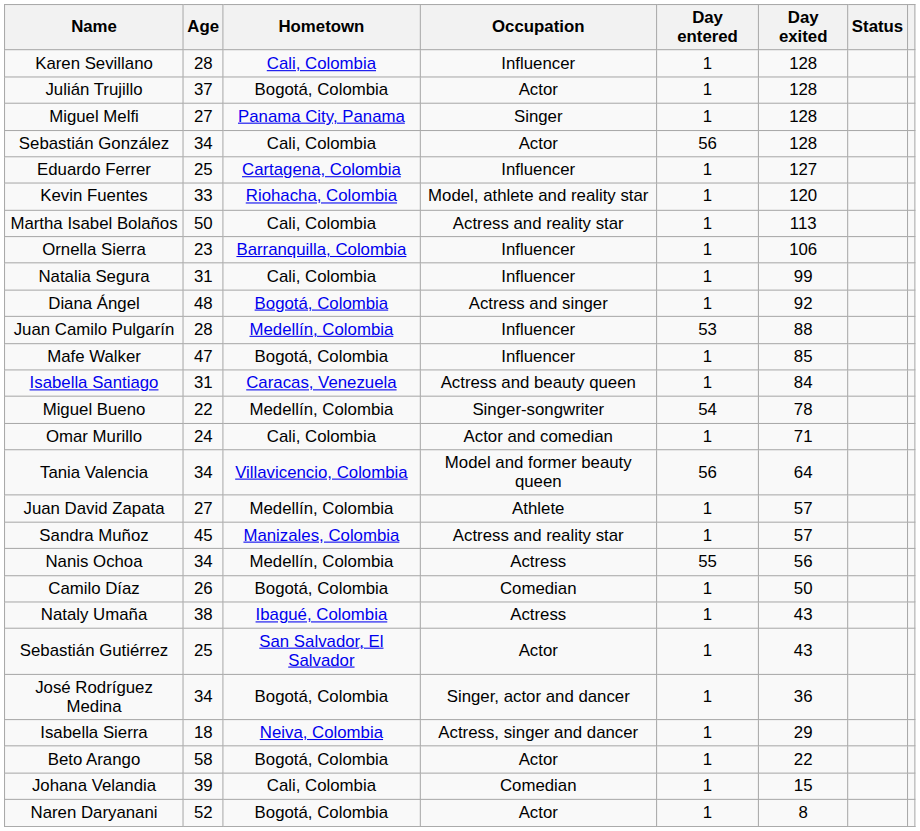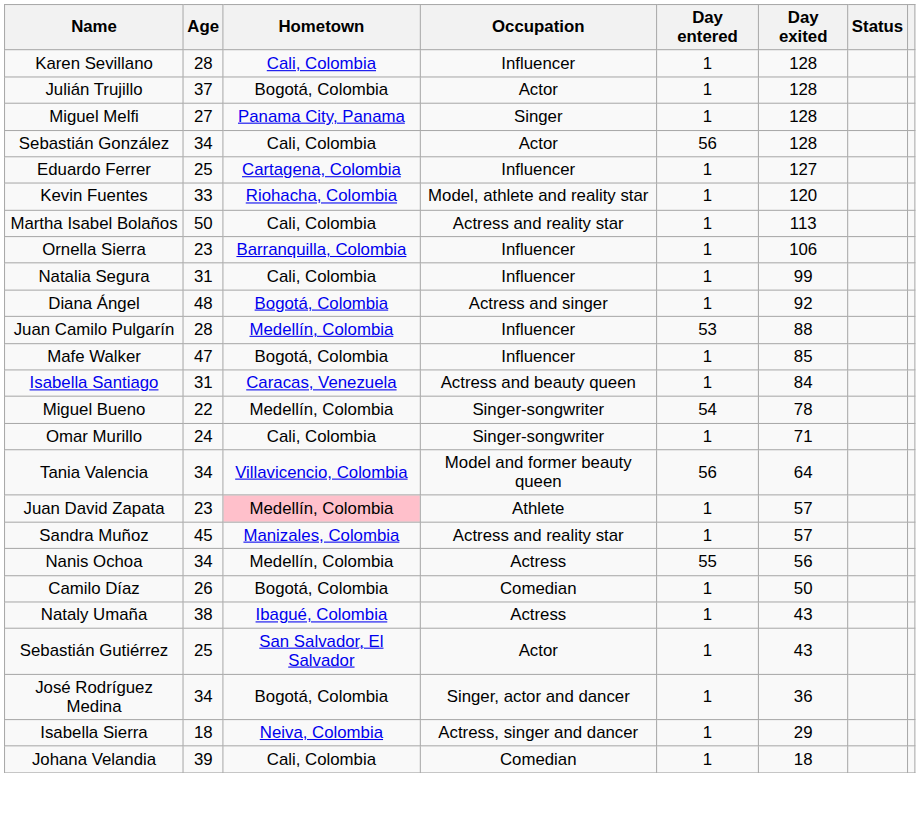 <table class="wikitable sortable" style="text-align:center;">
 <tr>
 <th>Name</th>
 <th>Age</th>
 <th>Hometown</th>
 <th>Occupation</th>
 <th>Day entered</th>
 <th>Day exited</th>
 <th>Status</th>
 <th></th>
 </tr>
 <tr>
 <td>Karen Sevillano</td>
 <td>28</td>
 <td><a href='#'>Cali, Colombia</a></td>
 <td>Influencer</td>
 <td>1</td>
 <td>128</td>
 <td></td>
 <td></td>
 </tr>
 <tr>
 <td>Julián Trujillo</td>
 <td>37</td>
 <td>Bogotá, Colombia</td>
 <td>Actor</td>
 <td>1</td>
 <td>128</td>
 <td></td>
 <td></td>
 </tr>
 <tr>
 <td>Miguel Melfi</td>
 <td>27</td>
 <td><a href='#'>Panama City, Panama</a></td>
 <td>Singer</td>
 <td>1</td>
 <td>128</td>
 <td></td>
 <td></td>
 </tr>
 <tr>
 <td>Sebastián González</td>
 <td>34</td>
 <td>Cali, Colombia</td>
 <td>Actor</td>
 <td>56</td>
 <td>128</td>
 <td></td>
 <td></td>
 </tr>
 <tr>
 <td>Eduardo Ferrer</td>
 <td>25</td>
 <td><a href='#'>Cartagena, Colombia</a></td>
 <td>Influencer</td>
 <td>1</td>
 <td>127</td>
 <td></td>
 <td></td>
 </tr>
 <tr>
 <td>Kevin Fuentes</td>
 <td>33</td>
 <td><a href='#'>Riohacha, Colombia</a></td>
 <td>Model, athlete and reality star</td>
 <td>1</td>
 <td>120</td>
 <td></td>
 <td></td>
 </tr>
 <tr>
 <td>Martha Isabel Bolaños</td>
 <td>50</td>
 <td>Cali, Colombia</td>
 <td>Actress and reality star</td>
 <td>1</td>
 <td>113</td>
 <td></td>
 <td></td>
 </tr>
 <tr>
 <td>Ornella Sierra</td>
 <td>23</td>
 <td><a href='#'>Barranquilla, Colombia</a></td>
 <td>Influencer</td>
 <td>1</td>
 <td>106</td>
 <td></td>
 <td></td>
 </tr>
 <tr>
 <td>Natalia Segura</td>
 <td>31</td>
 <td>Cali, Colombia</td>
 <td>Influencer</td>
 <td>1</td>
 <td>99</td>
 <td></td>
 <td></td>
 </tr>
 <tr>
 <td>Diana Ángel</td>
 <td>48</td>
 <td><a href='#'>Bogotá, Colombia</a></td>
 <td>Actress and singer</td>
 <td>1</td>
 <td>92</td>
 <td></td>
 <td></td>
 </tr>
 <tr>
 <td>Juan Camilo Pulgarín</td>
 <td>28</td>
 <td><a href='#'>Medellín, Colombia</a></td>
 <td>Influencer</td>
 <td>53</td>
 <td>88</td>
 <td></td>
 <td></td>
 </tr>
 <tr>
 <td>Mafe Walker</td>
 <td>47</td>
 <td>Bogotá, Colombia</td>
 <td>Influencer</td>
 <td>1</td>
 <td>85</td>
 <td></td>
 <td></td>
 </tr>
 <tr>
 <td><a href='#'>Isabella Santiago</a></td>
 <td>31</td>
 <td><a href='#'>Caracas, Venezuela</a></td>
 <td>Actress and beauty queen</td>
 <td>1</td>
 <td>84</td>
 <td></td>
 <td></td>
 </tr>
 <tr>
 <td>Miguel Bueno</td>
 <td>22</td>
 <td>Medellín, Colombia</td>
 <td>Singer-songwriter</td>
 <td>54</td>
 <td>78</td>
 <td></td>
 <td></td>
 </tr>
 <tr>
 <td>Omar Murillo</td>
 <td>24</td>
 <td>Cali, Colombia</td>
-<td>Actor and comedian</td>
+<td>Singer-songwriter</td>
 <td>1</td>
 <td>71</td>
 <td></td>
 <td></td>
 </tr>
 <tr>
 <td>Tania Valencia</td>
 <td>34</td>
 <td><a href='#'>Villavicencio, Colombia</a></td>
 <td>Model and former beauty queen</td>
 <td>56</td>
 <td>64</td>
 <td></td>
 <td></td>
 </tr>
 <tr>
 <td>Juan David Zapata</td>
-<td>27</td>
-<td>Medellín, Colombia</td>
+<td>23</td>
+<td style="background: pink;">Medellín, Colombia</td>
 <td>Athlete</td>
 <td>1</td>
 <td>57</td>
 <td></td>
 <td></td>
 </tr>
 <tr>
 <td>Sandra Muñoz</td>
 <td>45</td>
 <td><a href='#'>Manizales, Colombia</a></td>
 <td>Actress and reality star</td>
 <td>1</td>
 <td>57</td>
 <td></td>
 <td></td>
 </tr>
 <tr>
 <td>Nanis Ochoa</td>
 <td>34</td>
 <td>Medellín, Colombia</td>
 <td>Actress</td>
 <td>55</td>
 <td>56</td>
 <td></td>
 <td></td>
 </tr>
 <tr>
 <td>Camilo Díaz</td>
 <td>26</td>
 <td>Bogotá, Colombia</td>
 <td>Comedian</td>
 <td>1</td>
 <td>50</td>
 <td></td>
 <td></td>
 </tr>
 <tr>
 <td>Nataly Umaña</td>
 <td>38</td>
 <td><a href='#'>Ibagué, Colombia</a></td>
 <td>Actress</td>
 <td>1</td>
 <td>43</td>
 <td></td>
 <td></td>
 </tr>
 <tr>
 <td>Sebastián Gutiérrez</td>
 <td>25</td>
 <td><a href='#'>San Salvador, El Salvador</a></td>
 <td>Actor</td>
 <td>1</td>
 <td>43</td>
 <td></td>
 <td></td>
 </tr>
 <tr>
 <td>José Rodríguez Medina</td>
 <td>34</td>
 <td>Bogotá, Colombia</td>
 <td>Singer, actor and dancer</td>
 <td>1</td>
 <td>36</td>
 <td></td>
 <td></td>
 </tr>
 <tr>
 <td>Isabella Sierra</td>
 <td>18</td>
 <td><a href='#'>Neiva, Colombia</a></td>
 <td>Actress, singer and dancer</td>
 <td>1</td>
 <td>29</td>
 <td></td>
 <td></td>
 </tr>
 <tr>
-<td>Beto Arango</td>
-<td>58</td>
-<td>Bogotá, Colombia</td>
-<td>Actor</td>
-<td>1</td>
-<td>22</td>
-<td></td>
-<td></td>
-</tr>
-<tr>
 <td>Johana Velandia</td>
 <td>39</td>
 <td>Cali, Colombia</td>
 <td>Comedian</td>
 <td>1</td>
-<td>15</td>
-<td></td>
-<td></td>
-</tr>
-<tr>
-<td>Naren Daryanani</td>
-<td>52</td>
-<td>Bogotá, Colombia</td>
-<td>Actor</td>
-<td>1</td>
-<td>8</td>
+<td>18</td>
 <td></td>
 <td></td>
 </tr>
 <tr>
 </tr>
 </table>
